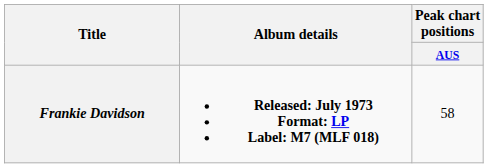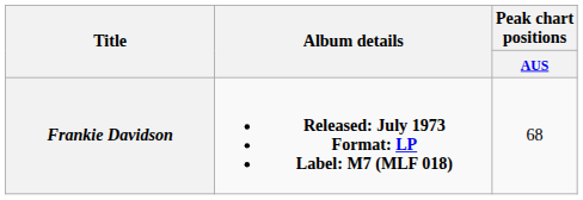 <table class="wikitable plainrowheaders" style="text-align:center;" border="1">
 <tr>
 <th scope="col" rowspan="2" style="width:12em;">Title</th>
 <th scope="col" rowspan="2" style="width:16em;">Album details</th>
 <th scope="col" colspan="1">Peak chart<br>positions</th>
 </tr>
 <tr>
 <th scope="col" style="text-align:center;"><small><a href='#'>AUS</a></small><br></th>
 </tr>
 <tr>
 <th scope="row"><em>Frankie Davidson</em></th>
 <td><strong><br><ul><li>Released: July 1973</li><li>Format: <a href='#'>LP</a></li><li>Label: M7 (MLF 018)</li></ul></strong></td>
-<td align="center">58</td>
+<td align="center">68</td>
 </tr>
 </table>
